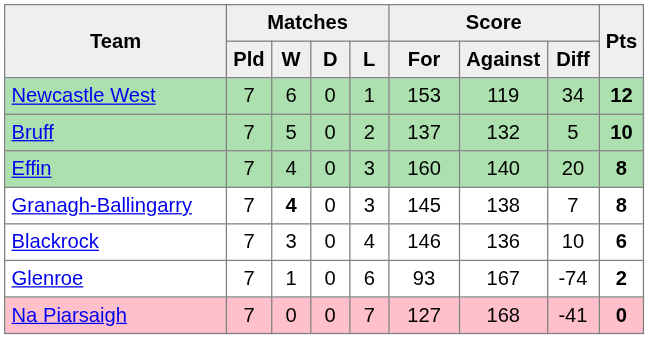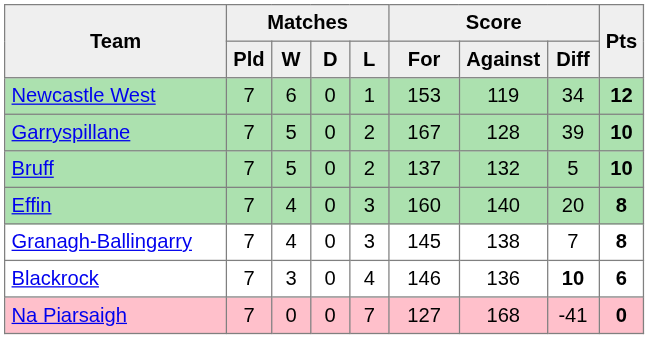 <table style=border-collapse:collapse border=1 cellspacing=0 cellpadding=5>
 <tr align=center bgcolor=#efefef>
 <th rowspan=2 width=165>Team</th>
 <th colspan=4>Matches</th>
 <th colspan=3>Score</th>
 <th rowspan=2width=20>Pts</th>
 </tr>
 <tr align=center bgcolor=#efefef>
 <th width=20>Pld</th>
 <th width=20>W</th>
 <th width=20>D</th>
 <th width=20>L</th>
 <th width=45>For</th>
 <th width=45>Against</th>
 <th width=30>Diff</th>
 </tr>
 <tr align=center style="background:#ACE1AF;">
 <td style="text-align:left;"><a href='#'>Newcastle West</a></td>
 <td>7</td>
 <td>6</td>
 <td>0</td>
 <td>1</td>
 <td>153</td>
 <td>119</td>
 <td>34</td>
 <td><strong>12</strong></td>
 </tr>
 <tr align=center style="background:#ACE1AF;">
+<td style="text-align:left;"><a href='#'>Garryspillane</a></td>
+<td>7</td>
+<td>5</td>
+<td>0</td>
+<td>2</td>
+<td>167</td>
+<td>128</td>
+<td>39</td>
+<td><strong>10</strong></td>
+</tr>
+<tr align=center style="background:#ACE1AF;">
 <td style="text-align:left;"><a href='#'>Bruff</a></td>
 <td>7</td>
 <td>5</td>
 <td>0</td>
 <td>2</td>
 <td>137</td>
 <td>132</td>
 <td>5</td>
 <td><strong>10</strong></td>
 </tr>
 <tr align=center style="background:#ACE1AF;">
 <td style="text-align:left;"><a href='#'>Effin</a></td>
 <td>7</td>
 <td>4</td>
 <td>0</td>
 <td>3</td>
 <td>160</td>
 <td>140</td>
 <td>20</td>
 <td><strong>8</strong></td>
 </tr>
 <tr align=center>
 <td style="text-align:left;"><a href='#'>Granagh-Ballingarry</a></td>
 <td>7</td>
-<td><strong>4</strong></td>
+<td>4</td>
 <td>0</td>
 <td>3</td>
 <td>145</td>
 <td>138</td>
 <td>7</td>
 <td><strong>8</strong></td>
 </tr>
 <tr align=center>
 <td style="text-align:left;"><a href='#'>Blackrock</a></td>
 <td>7</td>
 <td>3</td>
 <td>0</td>
 <td>4</td>
 <td>146</td>
 <td>136</td>
-<td>10</td>
+<td><strong>10</strong></td>
 <td><strong>6</strong></td>
-</tr>
-<tr align=center>
-<td style="text-align:left;"><a href='#'>Glenroe</a></td>
-<td>7</td>
-<td>1</td>
-<td>0</td>
-<td>6</td>
-<td>93</td>
-<td>167</td>
-<td>-74</td>
-<td><strong>2</strong></td>
 </tr>
 <tr align=center style="background:#FFC0CB;">
 <td style="text-align:left;"><a href='#'>Na Piarsaigh</a></td>
 <td>7</td>
 <td>0</td>
 <td>0</td>
 <td>7</td>
 <td>127</td>
 <td>168</td>
 <td>-41</td>
 <td><strong>0</strong></td>
 </tr>
 </table>
